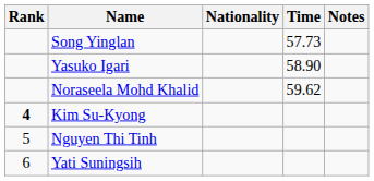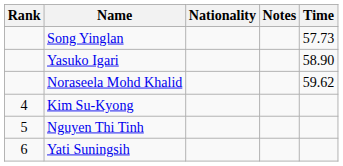 <table class="wikitable sortable" style="text-align:center">
 <tr>
 <th>Rank</th>
 <th>Name</th>
 <th>Nationality</th>
+<th>Notes</th>
 <th>Time</th>
-<th>Notes</th>
 </tr>
 <tr>
 <td></td>
 <td align=left><a href='#'>Song Yinglan</a></td>
 <td align=left></td>
+<td></td>
 <td>57.73</td>
-<td></td>
 </tr>
 <tr>
 <td></td>
 <td align=left><a href='#'>Yasuko Igari</a></td>
 <td align=left></td>
+<td></td>
 <td>58.90</td>
-<td></td>
 </tr>
 <tr>
 <td></td>
 <td align=left><a href='#'>Noraseela Mohd Khalid</a></td>
 <td align=left></td>
+<td></td>
 <td>59.62</td>
-<td></td>
 </tr>
 <tr>
-<td><strong>4</strong></td>
+<td>4</td>
 <td align=left><a href='#'>Kim Su-Kyong</a></td>
 <td align=left></td>
 <td></td>
 <td></td>
 </tr>
 <tr>
 <td>5</td>
 <td align=left><a href='#'>Nguyen Thi Tinh</a></td>
 <td align=left></td>
 <td></td>
 <td></td>
 </tr>
 <tr>
 <td>6</td>
 <td align=left><a href='#'>Yati Suningsih</a></td>
 <td align=left></td>
 <td></td>
 <td></td>
 </tr>
 </table>
